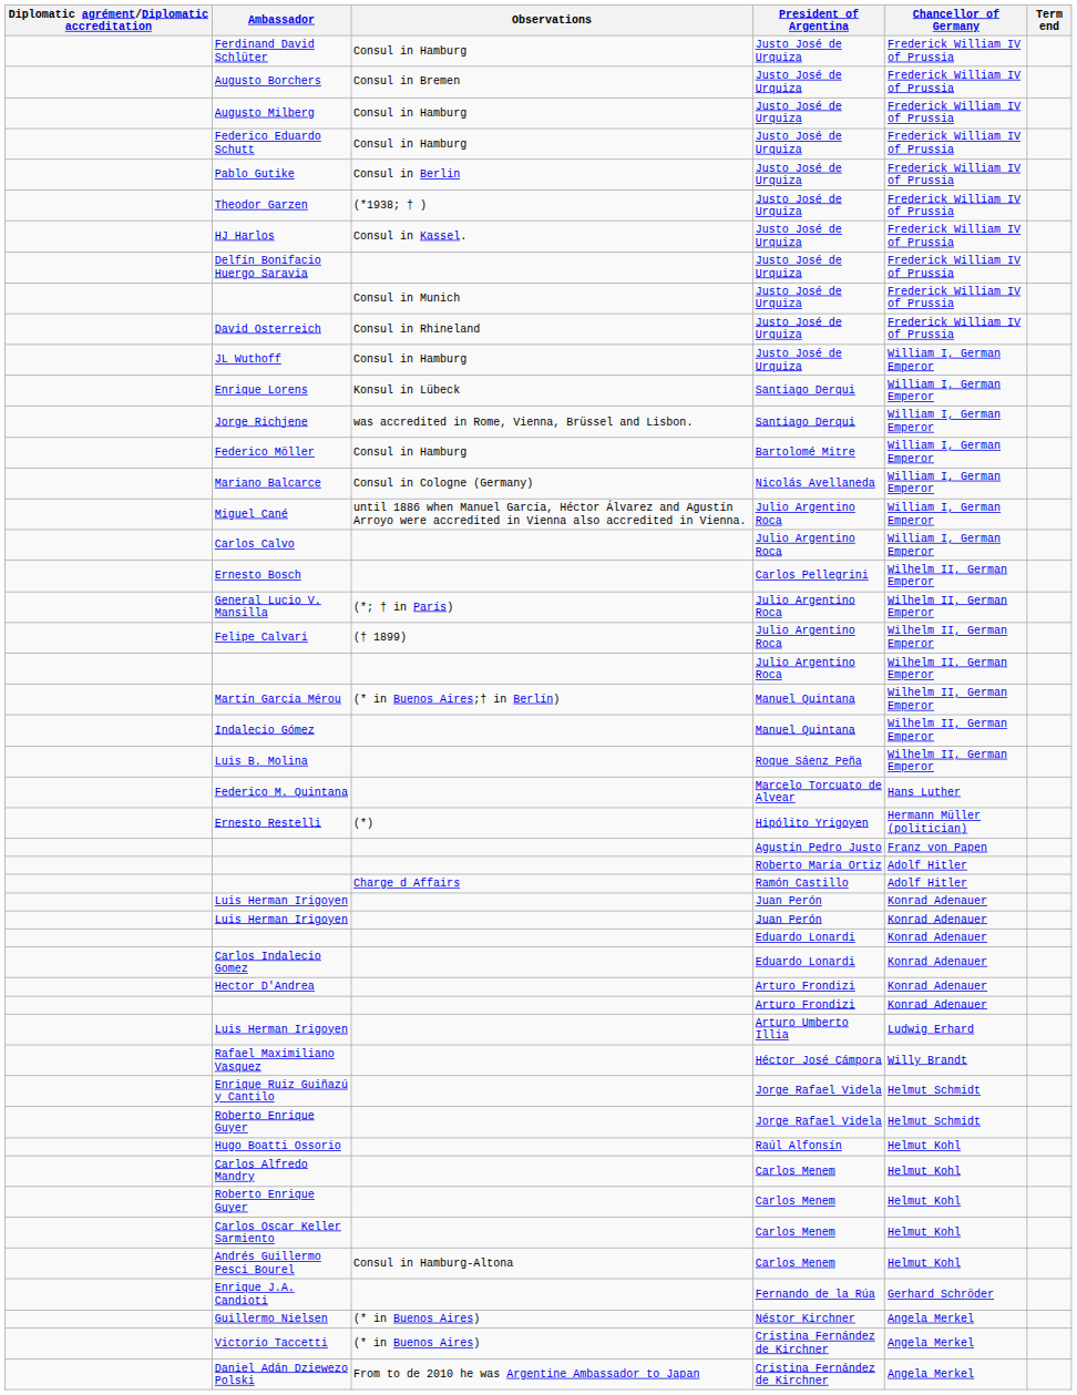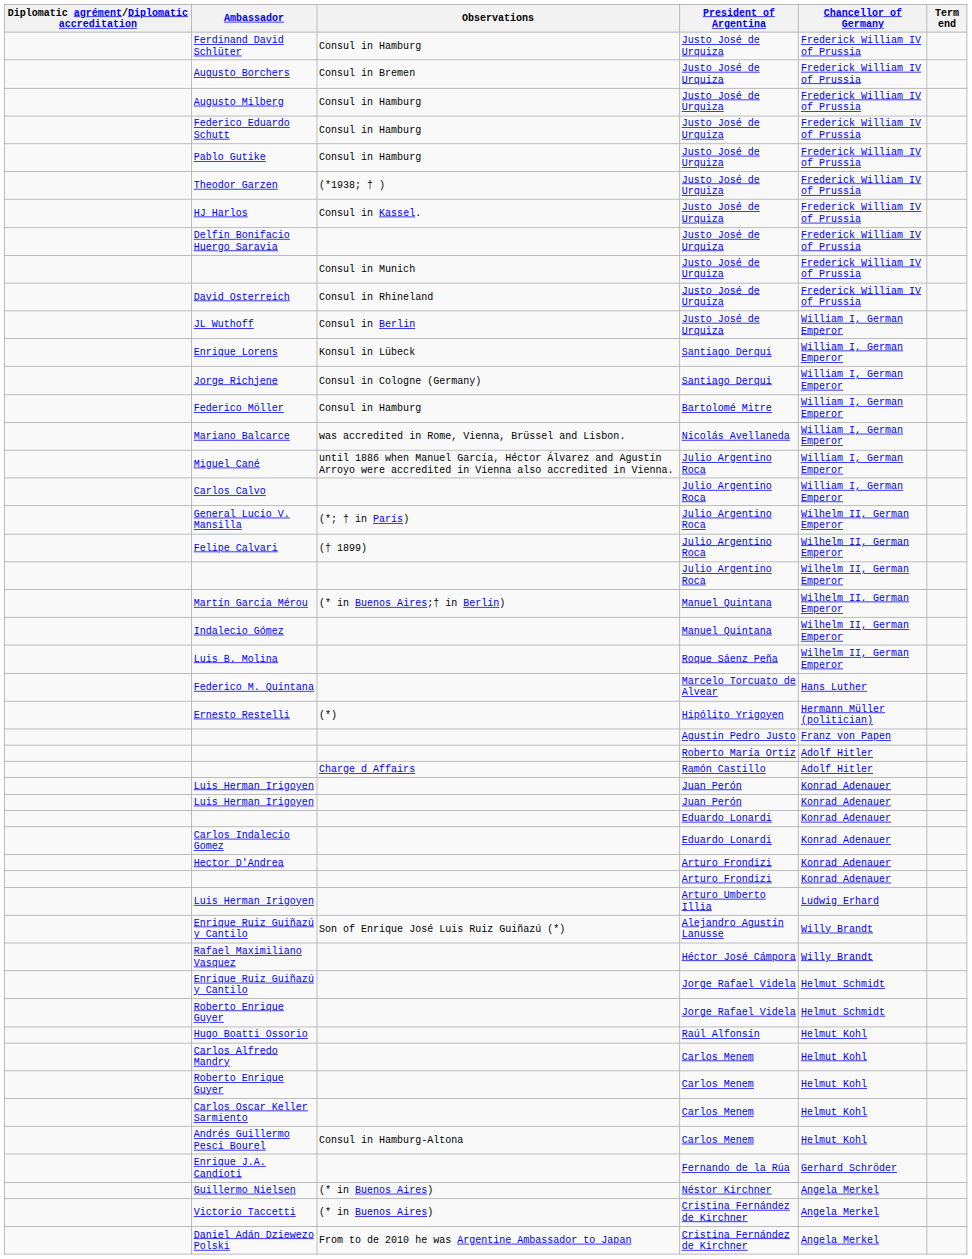 <table class="wikitable sortable">
 <tr>
 <th>Diplomatic <a href='#'>agrément</a>/<a href='#'>Diplomatic accreditation</a></th>
 <th><a href='#'>Ambassador</a></th>
 <th>Observations</th>
 <th><a href='#'>President of Argentina</a></th>
 <th><a href='#'>Chancellor of Germany</a></th>
 <th>Term end</th>
 </tr>
 <tr>
 <td></td>
 <td><a href='#'>Ferdinand David Schlüter</a></td>
 <td>Consul in Hamburg</td>
 <td><a href='#'>Justo José de Urquiza</a></td>
 <td><a href='#'>Frederick William IV of Prussia</a></td>
 <td></td>
 </tr>
 <tr>
 <td></td>
 <td><a href='#'>Augusto Borchers</a></td>
 <td>Consul in Bremen</td>
 <td><a href='#'>Justo José de Urquiza</a></td>
 <td><a href='#'>Frederick William IV of Prussia</a></td>
 <td></td>
 </tr>
 <tr>
 <td></td>
 <td><a href='#'>Augusto Milberg</a></td>
 <td>Consul in Hamburg</td>
 <td><a href='#'>Justo José de Urquiza</a></td>
 <td><a href='#'>Frederick William IV of Prussia</a></td>
 <td></td>
 </tr>
 <tr>
 <td></td>
 <td><a href='#'>Federico Eduardo Schutt</a></td>
 <td>Consul in Hamburg</td>
 <td><a href='#'>Justo José de Urquiza</a></td>
 <td><a href='#'>Frederick William IV of Prussia</a></td>
 <td></td>
 </tr>
 <tr>
 <td></td>
 <td><a href='#'>Pablo Gutike</a></td>
-<td>Consul in <a href='#'>Berlin</a></td>
+<td>Consul in Hamburg</td>
 <td><a href='#'>Justo José de Urquiza</a></td>
 <td><a href='#'>Frederick William IV of Prussia</a></td>
 <td></td>
 </tr>
 <tr>
 <td></td>
 <td><a href='#'>Theodor Garzen</a></td>
 <td>(*1938; † )</td>
 <td><a href='#'>Justo José de Urquiza</a></td>
 <td><a href='#'>Frederick William IV of Prussia</a></td>
 <td></td>
 </tr>
 <tr>
 <td></td>
 <td><a href='#'>HJ Harlos</a></td>
 <td>Consul in <a href='#'>Kassel</a>.</td>
 <td><a href='#'>Justo José de Urquiza</a></td>
 <td><a href='#'>Frederick William IV of Prussia</a></td>
 <td></td>
 </tr>
 <tr>
 <td></td>
 <td><a href='#'>Delfín Bonifacio Huergo Saravia</a></td>
 <td></td>
 <td><a href='#'>Justo José de Urquiza</a></td>
 <td><a href='#'>Frederick William IV of Prussia</a></td>
 <td></td>
 </tr>
 <tr>
 <td></td>
 <td></td>
 <td>Consul in Munich</td>
 <td><a href='#'>Justo José de Urquiza</a></td>
 <td><a href='#'>Frederick William IV of Prussia</a></td>
 <td></td>
 </tr>
 <tr>
 <td></td>
 <td><a href='#'>David Osterreich</a></td>
 <td>Consul in Rhineland</td>
 <td><a href='#'>Justo José de Urquiza</a></td>
 <td><a href='#'>Frederick William IV of Prussia</a></td>
 <td></td>
 </tr>
 <tr>
 <td></td>
 <td><a href='#'>JL Wuthoff</a></td>
-<td>Consul in Hamburg</td>
+<td>Consul in <a href='#'>Berlin</a></td>
 <td><a href='#'>Justo José de Urquiza</a></td>
 <td><a href='#'>William I, German Emperor</a></td>
 <td></td>
 </tr>
 <tr>
 <td></td>
 <td><a href='#'>Enrique Lorens</a></td>
 <td>Konsul in Lübeck</td>
 <td><a href='#'>Santiago Derqui</a></td>
 <td><a href='#'>William I, German Emperor</a></td>
 <td></td>
 </tr>
 <tr>
 <td></td>
 <td><a href='#'>Jorge Richjene</a></td>
-<td>was accredited in Rome, Vienna, Brüssel and Lisbon.</td>
+<td>Consul in Cologne (Germany)</td>
 <td><a href='#'>Santiago Derqui</a></td>
 <td><a href='#'>William I, German Emperor</a></td>
 <td></td>
 </tr>
 <tr>
 <td></td>
 <td><a href='#'>Federico Möller</a></td>
 <td>Consul in Hamburg</td>
 <td><a href='#'>Bartolomé Mitre</a></td>
 <td><a href='#'>William I, German Emperor</a></td>
 <td></td>
 </tr>
 <tr>
 <td></td>
 <td><a href='#'>Mariano Balcarce</a></td>
-<td>Consul in Cologne (Germany)</td>
+<td>was accredited in Rome, Vienna, Brüssel and Lisbon.</td>
 <td><a href='#'>Nicolás Avellaneda</a></td>
 <td><a href='#'>William I, German Emperor</a></td>
 <td></td>
 </tr>
 <tr>
 <td></td>
 <td><a href='#'>Miguel Cané</a></td>
 <td>until 1886 when Manuel García, Héctor Álvarez and Agustín Arroyo were accredited in Vienna also accredited in Vienna.</td>
 <td><a href='#'>Julio Argentino Roca</a></td>
 <td><a href='#'>William I, German Emperor</a></td>
 <td></td>
 </tr>
 <tr>
 <td></td>
 <td><a href='#'>Carlos Calvo</a></td>
 <td></td>
 <td><a href='#'>Julio Argentino Roca</a></td>
 <td><a href='#'>William I, German Emperor</a></td>
-<td></td>
-</tr>
-<tr>
-<td></td>
-<td><a href='#'>Ernesto Bosch</a></td>
-<td></td>
-<td><a href='#'>Carlos Pellegrini</a></td>
-<td><a href='#'>Wilhelm II, German Emperor</a></td>
 <td></td>
 </tr>
 <tr>
 <td></td>
 <td><a href='#'>General Lucio V. Mansilla</a></td>
 <td>(*; †  in <a href='#'>París</a>)</td>
 <td><a href='#'>Julio Argentino Roca</a></td>
 <td><a href='#'>Wilhelm II, German Emperor</a></td>
 <td></td>
 </tr>
 <tr>
 <td></td>
 <td><a href='#'>Felipe Calvari</a></td>
 <td>(† 1899)</td>
 <td><a href='#'>Julio Argentino Roca</a></td>
 <td><a href='#'>Wilhelm II, German Emperor</a></td>
 <td></td>
 </tr>
 <tr>
 <td></td>
 <td></td>
 <td></td>
 <td><a href='#'>Julio Argentino Roca</a></td>
 <td><a href='#'>Wilhelm II, German Emperor</a></td>
 <td></td>
 </tr>
 <tr>
 <td></td>
 <td><a href='#'>Martín García Mérou</a></td>
 <td>(*  in <a href='#'>Buenos Aires</a>;†  in <a href='#'>Berlín</a>)</td>
 <td><a href='#'>Manuel Quintana</a></td>
 <td><a href='#'>Wilhelm II, German Emperor</a></td>
 <td></td>
 </tr>
 <tr>
 <td></td>
 <td><a href='#'>Indalecio Gómez</a></td>
 <td></td>
 <td><a href='#'>Manuel Quintana</a></td>
 <td><a href='#'>Wilhelm II, German Emperor</a></td>
 <td></td>
 </tr>
 <tr>
 <td></td>
 <td><a href='#'>Luis B. Molina</a></td>
 <td></td>
 <td><a href='#'>Roque Sáenz Peña</a></td>
 <td><a href='#'>Wilhelm II, German Emperor</a></td>
 <td></td>
 </tr>
 <tr>
 <td></td>
 <td><a href='#'>Federico M. Quintana</a></td>
 <td></td>
 <td><a href='#'>Marcelo Torcuato de Alvear</a></td>
 <td><a href='#'>Hans Luther</a></td>
 <td></td>
 </tr>
 <tr>
 <td></td>
 <td><a href='#'>Ernesto Restelli</a></td>
 <td>(*)</td>
 <td><a href='#'>Hipólito Yrigoyen</a></td>
 <td><a href='#'>Hermann Müller (politician)</a></td>
 <td></td>
 </tr>
 <tr>
 <td></td>
 <td></td>
 <td></td>
 <td><a href='#'>Agustín Pedro Justo</a></td>
 <td><a href='#'>Franz von Papen</a></td>
 <td></td>
 </tr>
 <tr>
 <td></td>
 <td></td>
 <td></td>
 <td><a href='#'>Roberto María Ortiz</a></td>
 <td><a href='#'>Adolf Hitler</a></td>
 <td></td>
 </tr>
 <tr>
 <td></td>
 <td></td>
 <td><a href='#'>Charge d Affairs</a></td>
 <td><a href='#'>Ramón Castillo</a></td>
 <td><a href='#'>Adolf Hitler</a></td>
 <td></td>
 </tr>
 <tr>
 <td></td>
 <td><a href='#'>Luis Herman Irigoyen</a></td>
 <td></td>
 <td><a href='#'>Juan Perón</a></td>
 <td><a href='#'>Konrad Adenauer</a></td>
 <td></td>
 </tr>
 <tr>
 <td></td>
 <td><a href='#'>Luis Herman Irigoyen</a></td>
 <td></td>
 <td><a href='#'>Juan Perón</a></td>
 <td><a href='#'>Konrad Adenauer</a></td>
 <td></td>
 </tr>
 <tr>
 <td></td>
 <td></td>
 <td></td>
 <td><a href='#'>Eduardo Lonardi</a></td>
 <td><a href='#'>Konrad Adenauer</a></td>
 <td></td>
 </tr>
 <tr>
 <td></td>
 <td><a href='#'>Carlos Indalecio Gomez</a></td>
 <td></td>
 <td><a href='#'>Eduardo Lonardi</a></td>
 <td><a href='#'>Konrad Adenauer</a></td>
 <td></td>
 </tr>
 <tr>
 <td></td>
 <td><a href='#'>Hector D'Andrea</a></td>
 <td></td>
 <td><a href='#'>Arturo Frondizi</a></td>
 <td><a href='#'>Konrad Adenauer</a></td>
 <td></td>
 </tr>
 <tr>
 <td></td>
 <td></td>
 <td></td>
 <td><a href='#'>Arturo Frondizi</a></td>
 <td><a href='#'>Konrad Adenauer</a></td>
 <td></td>
 </tr>
 <tr>
 <td></td>
 <td><a href='#'>Luis Herman Irigoyen</a></td>
 <td></td>
 <td><a href='#'>Arturo Umberto Illia</a></td>
 <td><a href='#'>Ludwig Erhard</a></td>
 <td></td>
 </tr>
 <tr>
 <td></td>
+<td><a href='#'>Enrique Ruiz Guiñazú y Cantilo</a></td>
+<td>Son of Enrique José Luis Ruiz Guiñazú (*)</td>
+<td><a href='#'>Alejandro Agustín Lanusse</a></td>
+<td><a href='#'>Willy Brandt</a></td>
+<td></td>
+</tr>
+<tr>
+<td></td>
 <td><a href='#'>Rafael Maximiliano Vasquez</a></td>
 <td></td>
 <td><a href='#'>Héctor José Cámpora</a></td>
 <td><a href='#'>Willy Brandt</a></td>
 <td></td>
 </tr>
 <tr>
 <td></td>
 <td><a href='#'>Enrique Ruiz Guiñazú y Cantilo</a></td>
 <td></td>
 <td><a href='#'>Jorge Rafael Videla</a></td>
 <td><a href='#'>Helmut Schmidt</a></td>
 <td></td>
 </tr>
 <tr>
 <td></td>
 <td><a href='#'>Roberto Enrique Guyer</a></td>
 <td></td>
 <td><a href='#'>Jorge Rafael Videla</a></td>
 <td><a href='#'>Helmut Schmidt</a></td>
 <td></td>
 </tr>
 <tr>
 <td></td>
 <td><a href='#'>Hugo Boatti Ossorio</a></td>
 <td></td>
 <td><a href='#'>Raúl Alfonsín</a></td>
 <td><a href='#'>Helmut Kohl</a></td>
 <td></td>
 </tr>
 <tr>
 <td></td>
 <td><a href='#'>Carlos Alfredo Mandry</a></td>
 <td></td>
 <td><a href='#'>Carlos Menem</a></td>
 <td><a href='#'>Helmut Kohl</a></td>
 <td></td>
 </tr>
 <tr>
 <td></td>
 <td><a href='#'>Roberto Enrique Guyer</a></td>
 <td></td>
 <td><a href='#'>Carlos Menem</a></td>
 <td><a href='#'>Helmut Kohl</a></td>
 <td></td>
 </tr>
 <tr>
 <td></td>
 <td><a href='#'>Carlos Oscar Keller Sarmiento</a></td>
 <td></td>
 <td><a href='#'>Carlos Menem</a></td>
 <td><a href='#'>Helmut Kohl</a></td>
 <td></td>
 </tr>
 <tr>
 <td></td>
 <td><a href='#'>Andrés Guillermo Pesci Bourel</a></td>
 <td>Consul in Hamburg-Altona</td>
 <td><a href='#'>Carlos Menem</a></td>
 <td><a href='#'>Helmut Kohl</a></td>
 <td></td>
 </tr>
 <tr>
 <td></td>
 <td><a href='#'>Enrique J.A. Candioti</a></td>
 <td></td>
 <td><a href='#'>Fernando de la Rúa</a></td>
 <td><a href='#'>Gerhard Schröder</a></td>
 <td></td>
 </tr>
 <tr>
 <td></td>
 <td><a href='#'>Guillermo Nielsen</a></td>
 <td>(* in <a href='#'>Buenos Aires</a>)</td>
 <td><a href='#'>Néstor Kirchner</a></td>
 <td><a href='#'>Angela Merkel</a></td>
 <td></td>
 </tr>
 <tr>
 <td></td>
 <td><a href='#'>Victorio Taccetti</a></td>
 <td>(* in <a href='#'>Buenos Aires</a>)</td>
 <td><a href='#'>Cristina Fernández de Kirchner</a></td>
 <td><a href='#'>Angela Merkel</a></td>
 <td></td>
 </tr>
 <tr>
 <td></td>
 <td><a href='#'>Daniel Adán Dziewezo Polski</a></td>
 <td>From  to de 2010 he was <a href='#'>Argentine Ambassador to Japan</a></td>
 <td><a href='#'>Cristina Fernández de Kirchner</a></td>
 <td><a href='#'>Angela Merkel</a></td>
 <td></td>
 </tr>
 </table>
